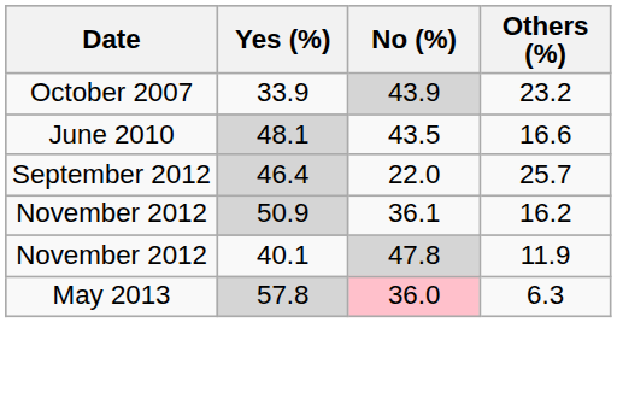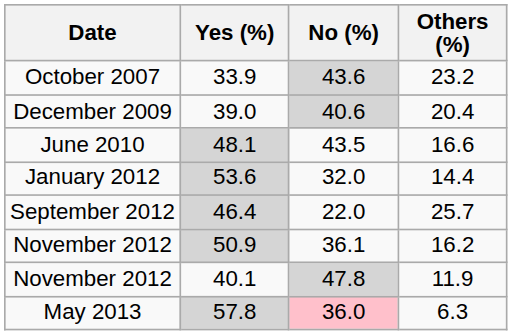 <table class="wikitable collapsible sortable" style="text-align:center;font-size:85%;line-height:14px">
 <tr>
 <th style= "text-align:center">Date</th>
 <th style="width:60px;">Yes (%)</th>
 <th style="width:60px;">No (%)</th>
 <th style="width:60px;">Others (%)</th>
 </tr>
 <tr>
 <td data-sort-value="2007-10">October 2007</td>
 <td>33.9</td>
-<td style="background:#D5D5D5">43.9</td>
+<td style="background:#D5D5D5">43.6</td>
 <td>23.2</td>
+</tr>
+<tr>
+<td data-sort-value="2009-12">December 2009</td>
+<td>39.0</td>
+<td style="background:#D5D5D5">40.6</td>
+<td>20.4</td>
 </tr>
 <tr>
 <td data-sort-value="2010-06">June 2010</td>
 <td style="background:#D5D5D5">48.1</td>
 <td>43.5</td>
 <td>16.6</td>
+</tr>
+<tr>
+<td data-sort-value="2012-01">January 2012</td>
+<td style="background:#D5D5D5">53.6</td>
+<td>32.0</td>
+<td>14.4</td>
 </tr>
 <tr>
 <td data-sort-value="2012-09">September 2012</td>
 <td style="background:#D5D5D5">46.4</td>
 <td>22.0</td>
 <td>25.7</td>
 </tr>
 <tr>
 <td data-sort-value="2012-11">November 2012</td>
 <td style="background:#D5D5D5">50.9</td>
 <td>36.1</td>
 <td>16.2</td>
 </tr>
 <tr>
 <td data-sort-value="2012-11">November 2012</td>
 <td>40.1</td>
 <td style="background:#D5D5D5">47.8</td>
 <td>11.9</td>
 </tr>
 <tr>
 <td data-sort-value="2013-05">May 2013</td>
 <td style="background:#D5D5D5">57.8</td>
 <td style="background: pink;">36.0</td>
 <td>6.3</td>
 </tr>
 </table>
